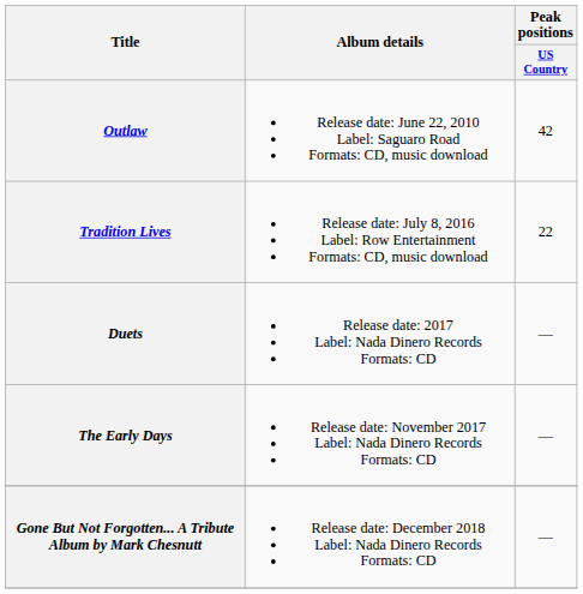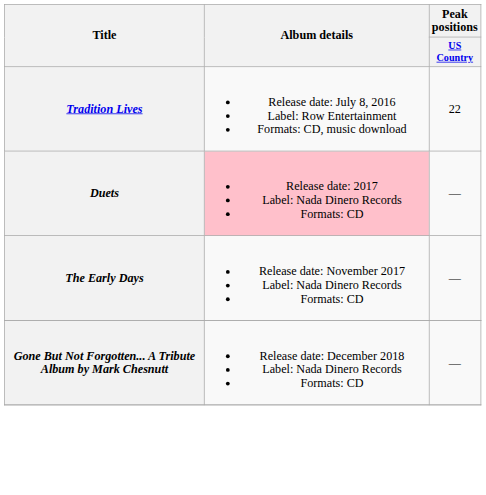 <table class="wikitable plainrowheaders" style="text-align:center;">
 <tr>
 <th rowspan="2" style="width:16em;">Title</th>
 <th rowspan="2" style="width:18em;">Album details</th>
 <th colspan="1">Peak positions</th>
 </tr>
 <tr style="font-size:smaller;">
 <th width="60"><a href='#'>US Country</a><br></th>
 </tr>
 <tr>
-<th scope="row"><em><a href='#'>Outlaw</a></em></th>
-<td><br><ul><li>Release date: June 22, 2010</li><li>Label: Saguaro Road</li><li>Formats: CD, music download</li></ul></td>
-<td>42</td>
-</tr>
-<tr>
 <th scope="row"><em><a href='#'>Tradition Lives</a></em></th>
 <td><br><ul><li>Release date: July 8, 2016</li><li>Label: Row Entertainment</li><li>Formats: CD, music download</li></ul></td>
 <td>22</td>
 </tr>
 <tr>
 <th scope="row"><em>Duets</em></th>
-<td><br><ul><li>Release date: 2017</li><li>Label: Nada Dinero Records</li><li>Formats: CD</li></ul></td>
+<td style="background: pink;"><br><ul><li>Release date: 2017</li><li>Label: Nada Dinero Records</li><li>Formats: CD</li></ul></td>
 <td>—</td>
 </tr>
 <tr>
 <th scope="row"><em>The Early Days</em></th>
 <td><br><ul><li>Release date: November 2017</li><li>Label: Nada Dinero Records</li><li>Formats: CD</li></ul></td>
 <td>—</td>
 </tr>
 <tr>
 </tr>
 <tr>
 <th scope="row"><em>Gone But Not Forgotten... A Tribute Album by Mark Chesnutt</em></th>
 <td><br><ul><li>Release date: December 2018</li><li>Label: Nada Dinero Records</li><li>Formats: CD</li></ul></td>
 <td>—</td>
 </tr>
 <tr>
 </tr>
 </table>
